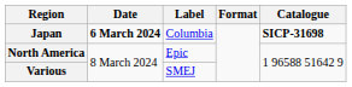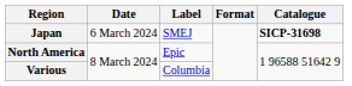 <table class="wikitable plainrowheaders">
 <tr>
 <th scope="col">Region</th>
 <th scope="col">Date</th>
 <th scope="col">Label</th>
 <th scope="col">Format</th>
 <th scope="col">Catalogue</th>
 </tr>
 <tr>
 <th scope="row">Japan</th>
-<td scope="row"><strong>6 March 2024</strong></td>
-<td scope="row"><a href='#'>Columbia</a></td>
+<td scope="row">6 March 2024</td>
+<td scope="row"><a href='#'>SMEJ</a></td>
 <td scope="row" rowspan="3"></td>
 <td scope="row"><strong>SICP-31698</strong></td>
 </tr>
 <tr>
 <th scope="row">North America</th>
 <td scope="row" rowspan="2">8 March 2024</td>
 <td scope="row"><a href='#'>Epic</a></td>
 <td scope="row" rowspan="2">1 96588 51642 9</td>
 </tr>
 <tr>
 <th scope="row">Various</th>
-<td scope="row"><a href='#'>SMEJ</a></td>
+<td scope="row"><a href='#'>Columbia</a></td>
 </tr>
 </table>
